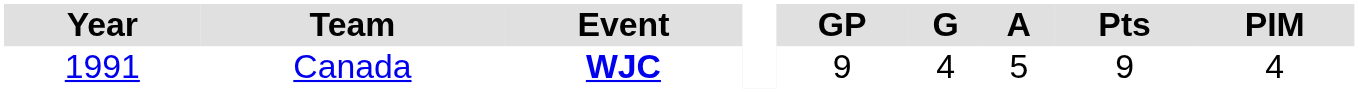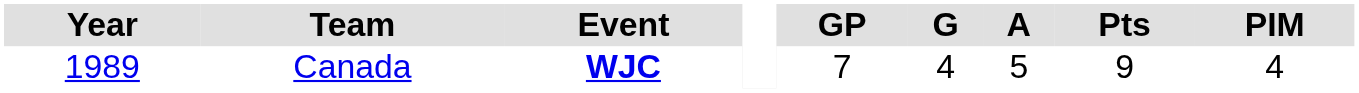 <table border="0" cellpadding="1" cellspacing="0" style="text-align:center; width:40em">
 <tr ALIGN="center" bgcolor="#e0e0e0">
 <th>Year</th>
 <th>Team</th>
 <th>Event</th>
 <th rowspan="99" bgcolor="#ffffff"> </th>
 <th>GP</th>
 <th>G</th>
 <th>A</th>
 <th>Pts</th>
 <th>PIM</th>
 </tr>
 <tr>
-<td><a href='#'>1991</a></td>
+<td><a href='#'>1989</a></td>
 <td><a href='#'>Canada</a></td>
 <td><strong><a href='#'>WJC</a></strong></td>
-<td>9</td>
+<td>7</td>
 <td>4</td>
 <td>5</td>
 <td>9</td>
 <td>4</td>
 </tr>
 </table>
